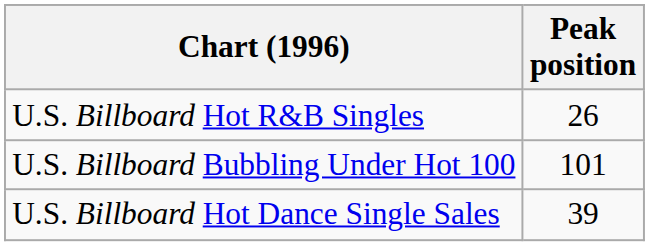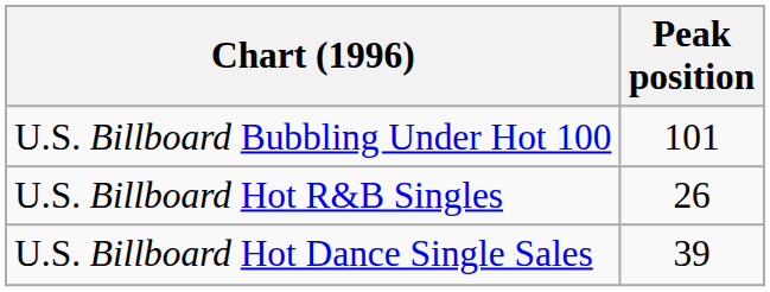 <table class="wikitable sortable">
 <tr>
 <th>Chart (1996)</th>
 <th>Peak<br>position</th>
 </tr>
 <tr>
+<td>U.S. <em>Billboard</em> <a href='#'>Bubbling Under Hot 100</a></td>
+<td align="center">101</td>
+</tr>
+<tr>
 <td>U.S. <em>Billboard</em> <a href='#'>Hot R&B Singles</a></td>
 <td align="center">26</td>
-</tr>
-<tr>
-<td>U.S. <em>Billboard</em> <a href='#'>Bubbling Under Hot 100</a></td>
-<td align="center">101</td>
 </tr>
 <tr>
 <td>U.S. <em>Billboard</em> <a href='#'>Hot Dance Single Sales</a></td>
 <td align="center">39</td>
 </tr>
 </table>
